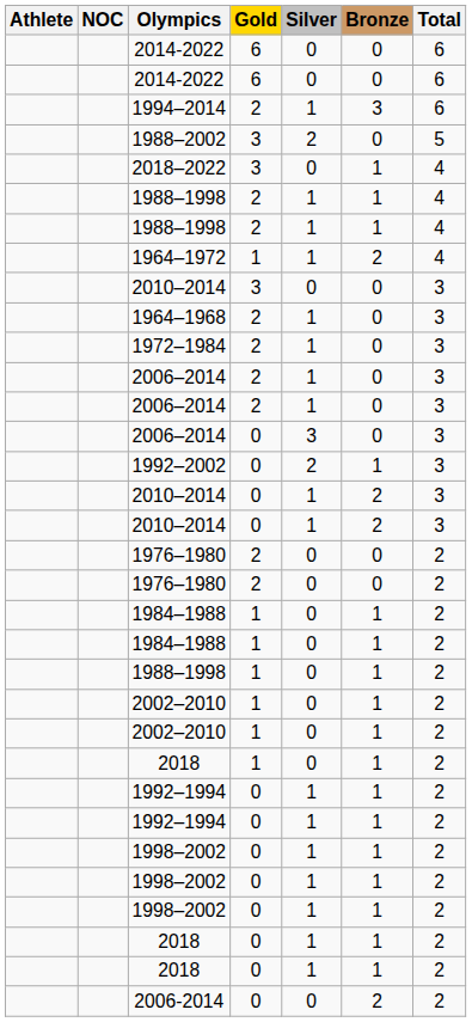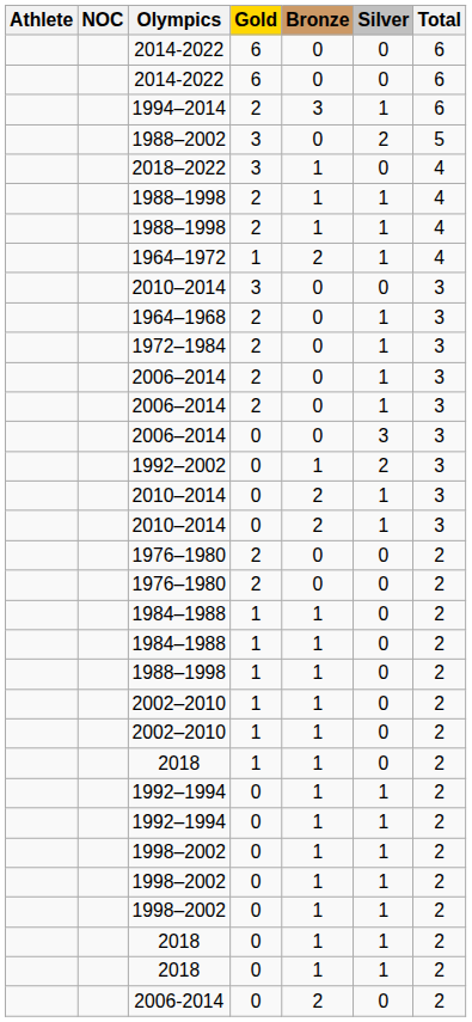 <table class="wikitable sortable" style="text-align:center">
 <tr>
 <th>Athlete</th>
 <th>NOC</th>
 <th>Olympics</th>
 <th style="background:gold">Gold</th>
+<th style="background:#cc9966">Bronze</th>
 <th style="background:silver">Silver</th>
-<th style="background:#cc9966">Bronze</th>
 <th>Total</th>
 </tr>
 <tr>
 <td align=left></td>
 <td align=left></td>
 <td>2014-2022</td>
 <td>6</td>
 <td>0</td>
 <td>0</td>
 <td>6</td>
 </tr>
 <tr>
 <td align=left></td>
 <td align=left></td>
 <td>2014-2022</td>
 <td>6</td>
 <td>0</td>
 <td>0</td>
 <td>6</td>
 </tr>
 <tr>
 <td align=left></td>
 <td align=left></td>
 <td>1994–2014</td>
 <td>2</td>
+<td>3</td>
 <td>1</td>
-<td>3</td>
 <td>6</td>
 </tr>
 <tr>
 <td align=left></td>
 <td align=left><br></td>
 <td>1988–2002</td>
 <td>3</td>
+<td>0</td>
 <td>2</td>
-<td>0</td>
 <td>5</td>
 </tr>
 <tr>
 <td align=left></td>
 <td align=left></td>
 <td>2018–2022</td>
 <td>3</td>
+<td>1</td>
 <td>0</td>
-<td>1</td>
 <td>4</td>
 </tr>
 <tr>
 <td align=left></td>
 <td align=left><br></td>
 <td>1988–1998</td>
 <td>2</td>
 <td>1</td>
 <td>1</td>
 <td>4</td>
 </tr>
 <tr>
 <td align=left></td>
 <td align=left><br></td>
 <td>1988–1998</td>
 <td>2</td>
 <td>1</td>
 <td>1</td>
 <td>4</td>
 </tr>
 <tr>
 <td align=left></td>
 <td align=left></td>
 <td>1964–1972</td>
 <td>1</td>
+<td>2</td>
 <td>1</td>
-<td>2</td>
 <td>4</td>
 </tr>
 <tr>
 <td align=left></td>
 <td align=left></td>
 <td>2010–2014</td>
 <td>3</td>
 <td>0</td>
 <td>0</td>
 <td>3</td>
 </tr>
 <tr>
 <td align=left></td>
 <td align=left></td>
 <td>1964–1968</td>
 <td>2</td>
+<td>0</td>
 <td>1</td>
-<td>0</td>
 <td>3</td>
 </tr>
 <tr>
 <td align=left></td>
 <td align=left></td>
 <td>1972–1984</td>
 <td>2</td>
+<td>0</td>
 <td>1</td>
-<td>0</td>
 <td>3</td>
 </tr>
 <tr>
 <td align=left></td>
 <td align=left></td>
 <td>2006–2014</td>
 <td>2</td>
+<td>0</td>
 <td>1</td>
-<td>0</td>
 <td>3</td>
 </tr>
 <tr>
 <td align=left></td>
 <td align=left></td>
 <td>2006–2014</td>
 <td>2</td>
+<td>0</td>
 <td>1</td>
-<td>0</td>
 <td>3</td>
 </tr>
 <tr>
 <td align=left></td>
 <td align=left></td>
 <td>2006–2014</td>
 <td>0</td>
+<td>0</td>
 <td>3</td>
-<td>0</td>
 <td>3</td>
 </tr>
 <tr>
 <td align=left></td>
 <td align=left></td>
 <td>1992–2002</td>
+<td>0</td>
+<td>1</td>
+<td>2</td>
+<td>3</td>
+</tr>
+<tr>
+<td align=left></td>
+<td align=left></td>
+<td>2010–2014</td>
 <td>0</td>
 <td>2</td>
 <td>1</td>
 <td>3</td>
 </tr>
 <tr>
 <td align=left></td>
 <td align=left></td>
 <td>2010–2014</td>
 <td>0</td>
+<td>2</td>
 <td>1</td>
-<td>2</td>
-<td>3</td>
-</tr>
-<tr>
-<td align=left></td>
-<td align=left></td>
-<td>2010–2014</td>
-<td>0</td>
-<td>1</td>
-<td>2</td>
 <td>3</td>
 </tr>
 <tr>
 <td align=left></td>
 <td align=left></td>
 <td>1976–1980</td>
 <td>2</td>
 <td>0</td>
 <td>0</td>
 <td>2</td>
 </tr>
 <tr>
 <td align=left></td>
 <td align=left></td>
 <td>1976–1980</td>
 <td>2</td>
 <td>0</td>
 <td>0</td>
 <td>2</td>
 </tr>
 <tr>
 <td align=left></td>
 <td align=left></td>
 <td>1984–1988</td>
 <td>1</td>
+<td>1</td>
 <td>0</td>
-<td>1</td>
 <td>2</td>
 </tr>
 <tr>
 <td align=left></td>
 <td align=left></td>
 <td>1984–1988</td>
 <td>1</td>
+<td>1</td>
 <td>0</td>
-<td>1</td>
 <td>2</td>
 </tr>
 <tr>
 <td align=left></td>
 <td align=left><br></td>
 <td>1988–1998</td>
 <td>1</td>
+<td>1</td>
 <td>0</td>
-<td>1</td>
 <td>2</td>
 </tr>
 <tr>
 <td align=left></td>
 <td align=left></td>
 <td>2002–2010</td>
 <td>1</td>
+<td>1</td>
 <td>0</td>
-<td>1</td>
 <td>2</td>
 </tr>
 <tr>
 <td align=left></td>
 <td align=left></td>
 <td>2002–2010</td>
 <td>1</td>
+<td>1</td>
 <td>0</td>
-<td>1</td>
 <td>2</td>
 </tr>
 <tr>
 <td align=left></td>
 <td align=left></td>
 <td>2018</td>
 <td>1</td>
+<td>1</td>
 <td>0</td>
-<td>1</td>
 <td>2</td>
 </tr>
 <tr>
 <td align=left></td>
 <td align=left></td>
 <td>1992–1994</td>
 <td>0</td>
 <td>1</td>
 <td>1</td>
 <td>2</td>
 </tr>
 <tr>
 <td align=left></td>
 <td align=left></td>
 <td>1992–1994</td>
 <td>0</td>
 <td>1</td>
 <td>1</td>
 <td>2</td>
 </tr>
 <tr>
 <td align=left></td>
 <td align=left></td>
 <td>1998–2002</td>
 <td>0</td>
 <td>1</td>
 <td>1</td>
 <td>2</td>
 </tr>
 <tr>
 <td align=left></td>
 <td align=left></td>
 <td>1998–2002</td>
 <td>0</td>
 <td>1</td>
 <td>1</td>
 <td>2</td>
 </tr>
 <tr>
 <td align=left></td>
 <td align=left></td>
 <td>1998–2002</td>
 <td>0</td>
 <td>1</td>
 <td>1</td>
 <td>2</td>
 </tr>
 <tr>
 <td align=left></td>
 <td align=left></td>
 <td>2018</td>
 <td>0</td>
 <td>1</td>
 <td>1</td>
 <td>2</td>
 </tr>
 <tr>
 <td align=left></td>
 <td align=left></td>
 <td>2018</td>
 <td>0</td>
 <td>1</td>
 <td>1</td>
 <td>2</td>
 </tr>
 <tr>
 <td align=left></td>
 <td align=left></td>
 <td>2006-2014</td>
 <td>0</td>
+<td>2</td>
 <td>0</td>
-<td>2</td>
 <td>2</td>
 </tr>
 </table>
